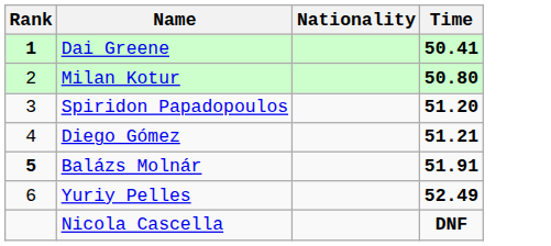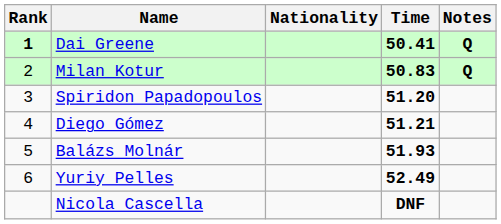 <table class="wikitable sortable" style="text-align:center">
 <tr>
 <th>Rank</th>
 <th>Name</th>
 <th>Nationality</th>
 <th>Time</th>
+<th>Notes</th>
 </tr>
 <tr bgcolor=ccffcc>
 <td><strong>1</strong></td>
 <td align=left><a href='#'>Dai Greene</a></td>
 <td align=left></td>
 <td><strong>50.41</strong></td>
+<td><strong>Q</strong></td>
 </tr>
 <tr bgcolor=ccffcc>
 <td>2</td>
 <td align=left><a href='#'>Milan Kotur</a></td>
 <td align=left></td>
-<td><strong>50.80</strong></td>
+<td><strong>50.83</strong></td>
+<td><strong>Q</strong></td>
 </tr>
 <tr>
 <td>3</td>
 <td align=left><a href='#'>Spiridon Papadopoulos</a></td>
 <td align=left></td>
 <td><strong>51.20</strong></td>
+<td></td>
 </tr>
 <tr>
 <td>4</td>
 <td align=left><a href='#'>Diego Gómez</a></td>
 <td align=left></td>
 <td><strong>51.21</strong></td>
+<td></td>
 </tr>
 <tr>
-<td><strong>5</strong></td>
+<td>5</td>
 <td align=left><a href='#'>Balázs Molnár</a></td>
 <td align=left></td>
-<td><strong>51.91</strong></td>
+<td><strong>51.93</strong></td>
+<td></td>
 </tr>
 <tr>
 <td>6</td>
 <td align=left><a href='#'>Yuriy Pelles</a></td>
 <td align=left></td>
 <td><strong>52.49</strong></td>
+<td></td>
 </tr>
 <tr>
 <td></td>
 <td align=left><a href='#'>Nicola Cascella</a></td>
 <td align=left></td>
 <td><strong>DNF</strong></td>
+<td></td>
 </tr>
 </table>
